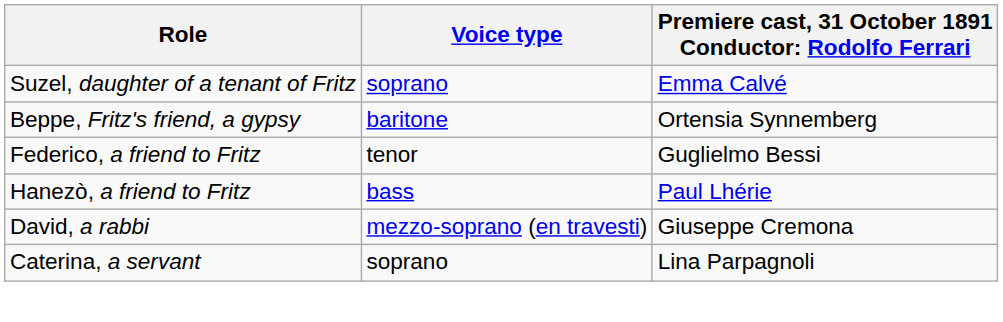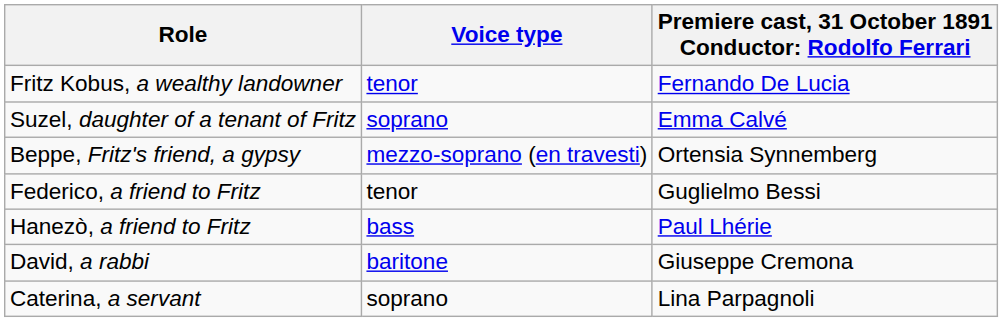 <table class="wikitable">
 <tr>
 <th>Role</th>
 <th><a href='#'>Voice type</a></th>
 <th>Premiere cast, 31 October 1891<br>Conductor: <a href='#'>Rodolfo Ferrari</a></th>
+</tr>
+<tr>
+<td>Fritz Kobus, <em>a wealthy landowner</em></td>
+<td><a href='#'>tenor</a></td>
+<td><a href='#'>Fernando De Lucia</a></td>
 </tr>
 <tr>
 <td>Suzel, <em>daughter of a tenant of Fritz</em></td>
 <td><a href='#'>soprano</a></td>
 <td><a href='#'>Emma Calvé</a></td>
 </tr>
 <tr>
 <td>Beppe, <em>Fritz's friend, a gypsy</em></td>
-<td><a href='#'>baritone</a></td>
+<td><a href='#'>mezzo-soprano</a> (<a href='#'>en travesti</a>)</td>
 <td>Ortensia Synnemberg</td>
 </tr>
 <tr>
 <td>Federico, <em>a friend to Fritz</em></td>
 <td>tenor</td>
 <td>Guglielmo Bessi</td>
 </tr>
 <tr>
 <td>Hanezò, <em>a friend to Fritz</em></td>
 <td><a href='#'>bass</a></td>
 <td><a href='#'>Paul Lhérie</a></td>
 </tr>
 <tr>
 <td>David, <em>a rabbi</em></td>
-<td><a href='#'>mezzo-soprano</a> (<a href='#'>en travesti</a>)</td>
+<td><a href='#'>baritone</a></td>
 <td>Giuseppe Cremona</td>
 </tr>
 <tr>
 <td>Caterina, <em>a servant</em></td>
 <td>soprano</td>
 <td>Lina Parpagnoli</td>
 </tr>
 </table>
